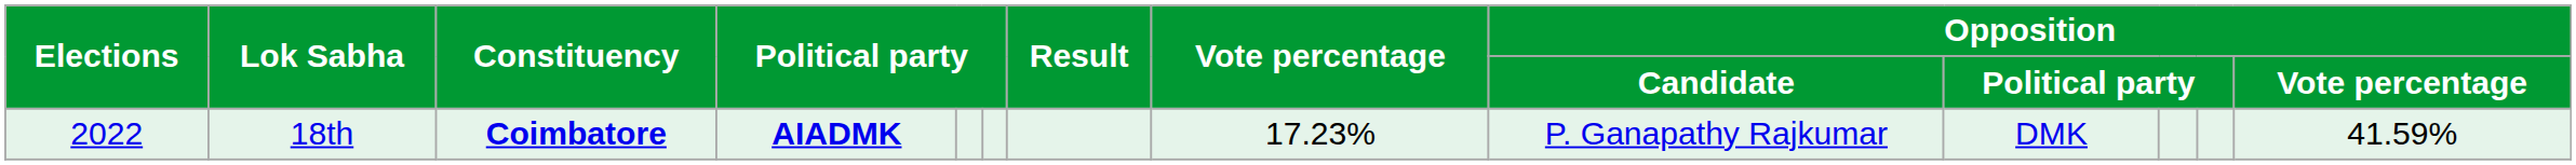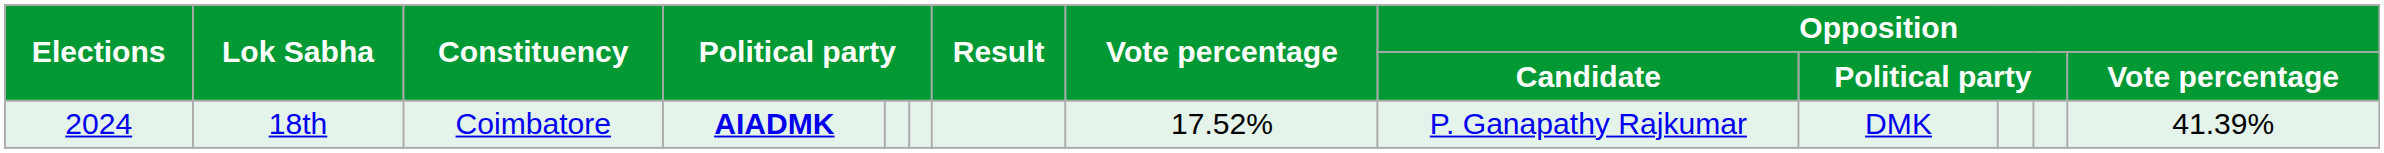 <table class="wikitable sortable" style="width:100%;background:#E5F4EA;text-align:center">
 <tr>
 <th style="background-color:#009933;color:white"rowspan=2>Elections</th>
 <th style="background-color:#009933;color:white"rowspan=2>Lok Sabha</th>
 <th style="background-color:#009933;color:white"rowspan=2>Constituency</th>
 <th style="background-color:#009933;color:white"colspan=3 rowspan=2>Political party</th>
 <th style="background-color:#009933;color:white"rowspan=2>Result</th>
 <th style="background-color:#009933;color:white"rowspan=2>Vote percentage</th>
 <th style="background-color:#009933;color:white"colspan=5>Opposition</th>
 </tr>
 <tr>
 <th style="background-color:#009933;color:white">Candidate</th>
 <th style="background-color:#009933;color:white"colspan=3>Political party</th>
 <th style="background-color:#009933;color:white">Vote percentage</th>
 </tr>
 <tr>
-<td><a href='#'>2022</a></td>
+<td><a href='#'>2024</a></td>
 <td><a href='#'>18th</a></td>
-<td><strong><a href='#'>Coimbatore</a></strong></td>
+<td><a href='#'>Coimbatore</a></td>
 <td><strong><a href='#'>AIADMK</a></strong></td>
 <td></td>
 <td></td>
 <td></td>
-<td>17.23%</td>
+<td>17.52%</td>
 <td><a href='#'>P. Ganapathy Rajkumar</a></td>
 <td><a href='#'>DMK</a></td>
 <td></td>
 <td></td>
-<td>41.59%</td>
+<td>41.39%</td>
 </tr>
 </table>
